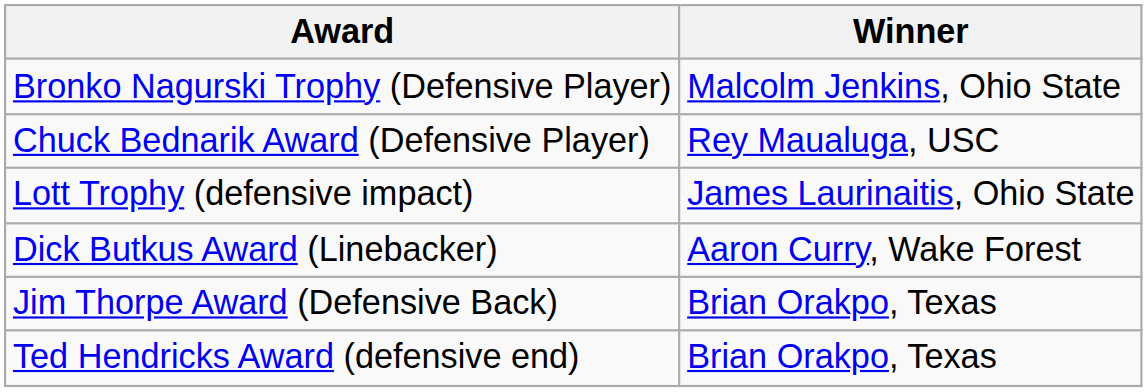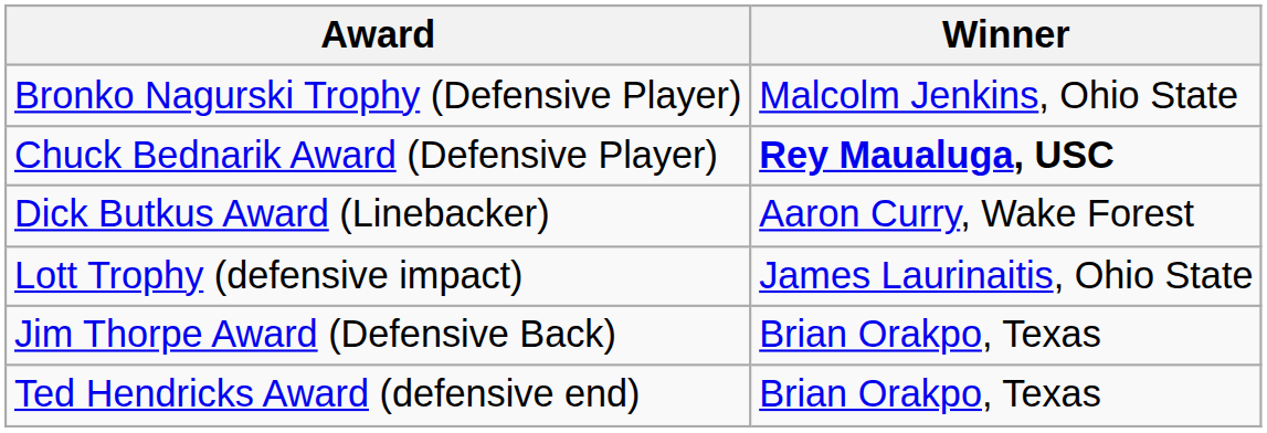 <table class="wikitable">
 <tr>
 <th>Award</th>
 <th><strong>Winner</strong></th>
 </tr>
 <tr>
 <td><a href='#'>Bronko Nagurski Trophy</a> (Defensive Player)</td>
 <td><a href='#'>Malcolm Jenkins</a>, Ohio State</td>
 </tr>
 <tr>
 <td><a href='#'>Chuck Bednarik Award</a> (Defensive Player)</td>
-<td><a href='#'>Rey Maualuga</a>, USC</td>
+<td><strong><a href='#'>Rey Maualuga</a>, USC</strong></td>
+</tr>
+<tr>
+<td><a href='#'>Dick Butkus Award</a> (Linebacker)</td>
+<td><a href='#'>Aaron Curry</a>, Wake Forest</td>
 </tr>
 <tr>
 <td><a href='#'>Lott Trophy</a> (defensive impact)</td>
 <td><a href='#'>James Laurinaitis</a>, Ohio State</td>
-</tr>
-<tr>
-<td><a href='#'>Dick Butkus Award</a> (Linebacker)</td>
-<td><a href='#'>Aaron Curry</a>, Wake Forest</td>
 </tr>
 <tr>
 <td><a href='#'>Jim Thorpe Award</a> (Defensive Back)</td>
 <td><a href='#'>Brian Orakpo</a>, Texas</td>
 </tr>
 <tr>
 <td><a href='#'>Ted Hendricks Award</a> (defensive end)</td>
 <td><a href='#'>Brian Orakpo</a>, Texas</td>
 </tr>
 </table>
